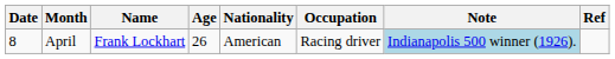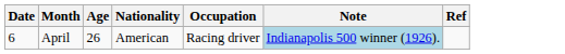 <table class="wikitable" style="font-size:85%;">
 <tr>
 <th>Date</th>
 <th>Month</th>
-<th>Name</th>
 <th>Age</th>
 <th>Nationality</th>
 <th>Occupation</th>
 <th>Note</th>
 <th>Ref</th>
 </tr>
 <tr>
-<td>8</td>
+<td>6</td>
 <td>April</td>
-<td><a href='#'>Frank Lockhart</a></td>
 <td>26</td>
 <td>American</td>
 <td>Racing driver</td>
 <td style="background: lightblue;"><a href='#'>Indianapolis 500</a> winner (<a href='#'>1926</a>).</td>
 <td></td>
 </tr>
 </table>
